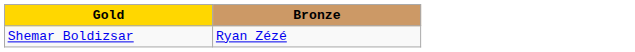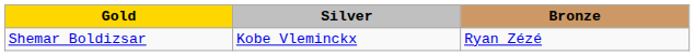 <table class="wikitable" style="text-align:left">
 <tr align="center">
 <td width=200 bgcolor=gold><strong>Gold</strong></td>
+<td width=200 bgcolor=silver><strong>Silver</strong></td>
 <td width=200 bgcolor=CC9966><strong>Bronze</strong></td>
 </tr>
 <tr>
 <td><a href='#'>Shemar Boldizsar</a><br></td>
+<td><a href='#'>Kobe Vleminckx</a><br></td>
 <td><a href='#'>Ryan Zézé</a><br></td>
 </tr>
 </table>
